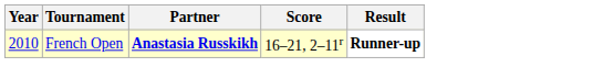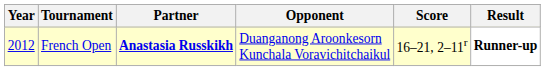 <table class="sortable wikitable" style="font-size: 90%;">
 <tr>
 <th>Year</th>
 <th>Tournament</th>
 <th>Partner</th>
+<th>Opponent</th>
 <th>Score</th>
 <th>Result</th>
 </tr>
 <tr style="background:#FFFFCC">
-<td align="center"><a href='#'>2010</a></td>
+<td align="center"><a href='#'>2012</a></td>
 <td align="left"><a href='#'>French Open</a></td>
 <td align="left"><strong> <a href='#'>Anastasia Russkikh</a></strong></td>
+<td align="left"> <a href='#'>Duanganong Aroonkesorn</a><br> <a href='#'>Kunchala Voravichitchaikul</a></td>
 <td align="left">16–21, 2–11<sup>r</sup></td>
 <td style="text-align: left; background:white"> <strong>Runner-up</strong></td>
 </tr>
 </table>
